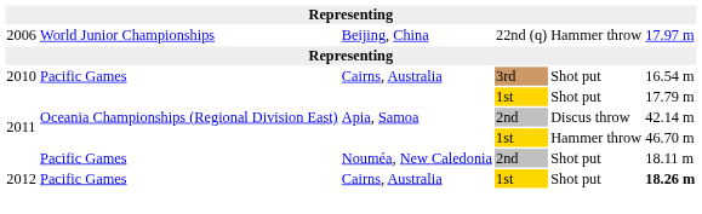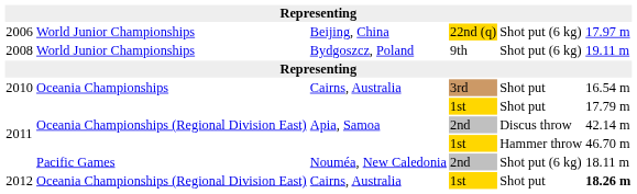 <table>
 <tr>
 <th bgcolor="#eeeeee" colspan="6">Representing </th>
 </tr>
 <tr>
 <td>2006</td>
 <td><a href='#'>World Junior Championships</a></td>
 <td><a href='#'>Beijing</a>, <a href='#'>China</a></td>
-<td>22nd (q)</td>
-<td>Hammer throw</td>
+<td style="background: gold;">22nd (q)</td>
+<td>Shot put (6 kg)</td>
 <td><a href='#'>17.97 m</a></td>
+</tr>
+<tr>
+<td>2008</td>
+<td><a href='#'>World Junior Championships</a></td>
+<td><a href='#'>Bydgoszcz</a>, <a href='#'>Poland</a></td>
+<td>9th</td>
+<td>Shot put (6 kg)</td>
+<td><a href='#'>19.11 m</a></td>
 </tr>
 <tr>
 <th bgcolor="#eeeeee" colspan="6">Representing </th>
 </tr>
 <tr>
 <td>2010</td>
-<td><a href='#'>Pacific Games</a></td>
+<td><a href='#'>Oceania Championships</a></td>
 <td><a href='#'>Cairns</a>, <a href='#'>Australia</a></td>
 <td bgcolor=cc9966>3rd</td>
 <td>Shot put</td>
 <td>16.54 m</td>
 </tr>
 <tr>
 <td rowspan=4>2011</td>
 <td rowspan=3><a href='#'>Oceania Championships (Regional Division East)</a></td>
 <td rowspan=3><a href='#'>Apia</a>, <a href='#'>Samoa</a></td>
 <td bgcolor=gold>1st</td>
 <td>Shot put</td>
 <td>17.79 m</td>
 </tr>
 <tr>
 <td bgcolor=silver>2nd</td>
 <td>Discus throw</td>
 <td>42.14 m</td>
 </tr>
 <tr>
 <td bgcolor=gold>1st</td>
 <td>Hammer throw</td>
 <td>46.70 m</td>
 </tr>
 <tr>
 <td><a href='#'>Pacific Games</a></td>
 <td><a href='#'>Nouméa</a>, <a href='#'>New Caledonia</a></td>
 <td bgcolor=silver>2nd</td>
-<td>Shot put</td>
+<td>Shot put (6 kg)</td>
 <td>18.11 m</td>
 </tr>
 <tr>
 <td>2012</td>
-<td><a href='#'>Pacific Games</a></td>
+<td><a href='#'>Oceania Championships (Regional Division East)</a></td>
 <td><a href='#'>Cairns</a>, <a href='#'>Australia</a></td>
 <td bgcolor=gold>1st</td>
 <td>Shot put</td>
 <td><strong>18.26 m</strong></td>
 </tr>
 </table>
